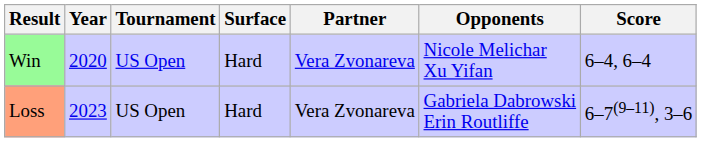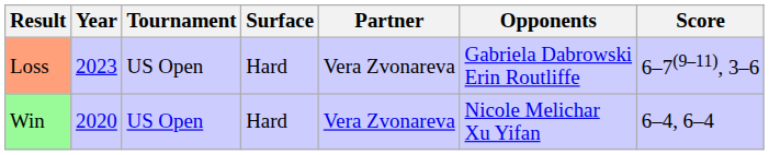 <table class="sortable wikitable">
 <tr>
 <th>Result</th>
 <th>Year</th>
 <th>Tournament</th>
 <th>Surface</th>
 <th>Partner</th>
 <th>Opponents</th>
 <th class=unsortable>Score</th>
 </tr>
 <tr bgcolor=ccccff>
+<td style="background:#ffa07a;">Loss</td>
+<td><a href='#'>2023</a></td>
+<td>US Open</td>
+<td>Hard</td>
+<td> Vera Zvonareva</td>
+<td> <a href='#'>Gabriela Dabrowski</a> <br>  <a href='#'>Erin Routliffe</a></td>
+<td>6–7<sup>(9–11)</sup>, 3–6</td>
+</tr>
+<tr bgcolor=ccccff>
 <td style=background:#98fb98>Win</td>
 <td><a href='#'>2020</a></td>
 <td><a href='#'>US Open</a></td>
 <td>Hard</td>
 <td> <a href='#'>Vera Zvonareva</a></td>
 <td> <a href='#'>Nicole Melichar</a> <br>  <a href='#'>Xu Yifan</a></td>
 <td>6–4, 6–4</td>
 </tr>
-<tr bgcolor=ccccff>
-<td style="background:#ffa07a;">Loss</td>
-<td><a href='#'>2023</a></td>
-<td>US Open</td>
-<td>Hard</td>
-<td> Vera Zvonareva</td>
-<td> <a href='#'>Gabriela Dabrowski</a> <br>  <a href='#'>Erin Routliffe</a></td>
-<td>6–7<sup>(9–11)</sup>, 3–6</td>
-</tr>
 </table>
